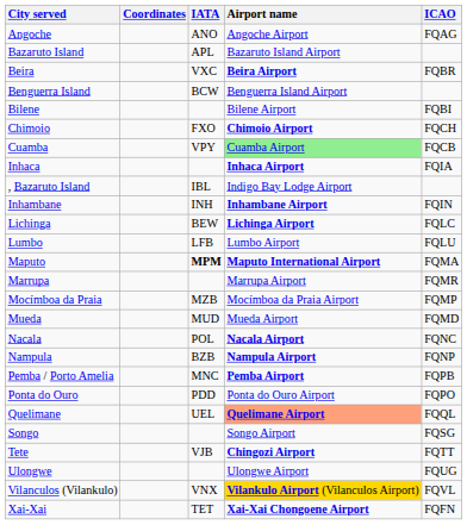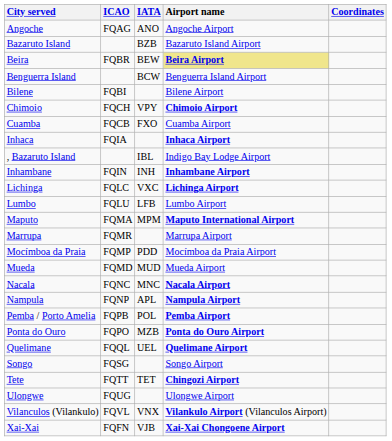 <table class="wikitable sortable">
 <tr valign=baseline>
 <th style="text-align:left;"><a href='#'>City served</a></th>
-<th style="text-align:left;"><a href='#'>Coordinates</a></th>
+<th style="text-align:left;"><a href='#'>ICAO</a></th>
 <th style="text-align:left;"><a href='#'>IATA</a></th>
 <th style="text-align:left;">Airport name</th>
-<th style="text-align:left;"><a href='#'>ICAO</a></th>
+<th style="text-align:left;"><a href='#'>Coordinates</a></th>
 </tr>
 <tr valign=top>
 <td><a href='#'>Angoche</a></td>
-<td><small></small></td>
+<td>FQAG</td>
 <td>ANO</td>
 <td><a href='#'>Angoche Airport</a></td>
-<td>FQAG</td>
+<td><small></small></td>
 </tr>
 <tr valign=top>
 <td><a href='#'>Bazaruto Island</a></td>
+<td></td>
+<td>BZB</td>
+<td><a href='#'>Bazaruto Island Airport</a></td>
 <td><small></small></td>
-<td>APL</td>
-<td><a href='#'>Bazaruto Island Airport</a></td>
-<td></td>
 </tr>
 <tr valign=top>
 <td><a href='#'>Beira</a></td>
+<td>FQBR</td>
+<td>BEW</td>
+<td style="background: khaki;"><strong><a href='#'>Beira Airport</a></strong></td>
 <td><small></small></td>
-<td>VXC</td>
-<td><strong><a href='#'>Beira Airport</a></strong></td>
-<td>FQBR</td>
 </tr>
 <tr valign=top>
 <td><a href='#'>Benguerra Island</a></td>
-<td><small></small></td>
+<td></td>
 <td>BCW</td>
 <td><a href='#'>Benguerra Island Airport</a></td>
-<td></td>
+<td><small></small></td>
 </tr>
 <tr valign=top>
 <td><a href='#'>Bilene</a></td>
-<td><small></small></td>
+<td>FQBI</td>
 <td></td>
 <td><a href='#'>Bilene Airport</a></td>
-<td>FQBI</td>
+<td><small></small></td>
 </tr>
 <tr valign=top>
 <td><a href='#'>Chimoio</a></td>
+<td>FQCH</td>
+<td>VPY</td>
+<td><strong><a href='#'>Chimoio Airport</a></strong></td>
 <td><small></small></td>
-<td>FXO</td>
-<td><strong><a href='#'>Chimoio Airport</a></strong></td>
-<td>FQCH</td>
 </tr>
 <tr valign=top>
 <td><a href='#'>Cuamba</a></td>
+<td>FQCB</td>
+<td>FXO</td>
+<td><a href='#'>Cuamba Airport</a></td>
 <td><small></small></td>
-<td>VPY</td>
-<td style="background: lightgreen;"><a href='#'>Cuamba Airport</a></td>
-<td>FQCB</td>
 </tr>
 <tr valign=top>
 <td><a href='#'>Inhaca</a></td>
-<td><small></small></td>
+<td>FQIA</td>
 <td></td>
 <td><strong><a href='#'>Inhaca Airport</a></strong></td>
-<td>FQIA</td>
+<td><small></small></td>
 </tr>
 <tr valign=top>
 <td>, <a href='#'>Bazaruto Island</a></td>
-<td><small></small></td>
+<td></td>
 <td>IBL</td>
 <td><a href='#'>Indigo Bay Lodge Airport</a></td>
-<td></td>
+<td><small></small></td>
 </tr>
 <tr valign=top>
 <td><a href='#'>Inhambane</a></td>
-<td><small></small></td>
+<td>FQIN</td>
 <td>INH</td>
 <td><strong><a href='#'>Inhambane Airport</a></strong></td>
-<td>FQIN</td>
+<td><small></small></td>
 </tr>
 <tr valign=top>
 <td><a href='#'>Lichinga</a></td>
+<td>FQLC</td>
+<td>VXC</td>
+<td><strong><a href='#'>Lichinga Airport</a></strong></td>
 <td><small></small></td>
-<td>BEW</td>
-<td><strong><a href='#'>Lichinga Airport</a></strong></td>
-<td>FQLC</td>
 </tr>
 <tr valign=top>
 <td><a href='#'>Lumbo</a></td>
-<td><small></small></td>
+<td>FQLU</td>
 <td>LFB</td>
 <td><a href='#'>Lumbo Airport</a></td>
-<td>FQLU</td>
+<td><small></small></td>
 </tr>
 <tr valign=top>
 <td><a href='#'>Maputo</a></td>
+<td>FQMA</td>
+<td>MPM</td>
+<td><strong><a href='#'>Maputo International Airport</a></strong></td>
 <td><small></small></td>
-<td><strong>MPM</strong></td>
-<td><strong><a href='#'>Maputo International Airport</a></strong></td>
-<td>FQMA</td>
 </tr>
 <tr valign=top>
 <td><a href='#'>Marrupa</a></td>
-<td><small></small></td>
+<td>FQMR</td>
 <td></td>
 <td><a href='#'>Marrupa Airport</a></td>
-<td>FQMR</td>
+<td><small></small></td>
 </tr>
 <tr valign=top>
 <td><a href='#'>Mocímboa da Praia</a></td>
+<td>FQMP</td>
+<td>PDD</td>
+<td><a href='#'>Mocímboa da Praia Airport</a></td>
 <td><small></small></td>
-<td>MZB</td>
-<td><a href='#'>Mocímboa da Praia Airport</a></td>
-<td>FQMP</td>
 </tr>
 <tr valign=top>
 <td><a href='#'>Mueda</a></td>
-<td><small></small></td>
+<td>FQMD</td>
 <td>MUD</td>
 <td><a href='#'>Mueda Airport</a></td>
-<td>FQMD</td>
+<td><small></small></td>
 </tr>
 <tr valign=top>
 <td><a href='#'>Nacala</a></td>
+<td>FQNC</td>
+<td>MNC</td>
+<td><strong><a href='#'>Nacala Airport</a></strong></td>
 <td><small></small></td>
-<td>POL</td>
-<td><strong><a href='#'>Nacala Airport</a></strong></td>
-<td>FQNC</td>
 </tr>
 <tr valign=top>
 <td><a href='#'>Nampula</a></td>
+<td>FQNP</td>
+<td>APL</td>
+<td><strong><a href='#'>Nampula Airport</a></strong></td>
 <td><small></small></td>
-<td>BZB</td>
-<td><strong><a href='#'>Nampula Airport</a></strong></td>
-<td>FQNP</td>
 </tr>
 <tr valign=top>
 <td><a href='#'>Pemba</a> / <a href='#'>Porto Amelia</a></td>
+<td>FQPB</td>
+<td>POL</td>
+<td><strong><a href='#'>Pemba Airport</a></strong></td>
 <td><small></small></td>
-<td>MNC</td>
-<td><strong><a href='#'>Pemba Airport</a></strong></td>
-<td>FQPB</td>
 </tr>
 <tr valign=top>
 <td><a href='#'>Ponta do Ouro</a></td>
+<td>FQPO</td>
+<td>MZB</td>
+<td><strong><a href='#'>Ponta do Ouro Airport</a></strong></td>
 <td><small></small></td>
-<td>PDD</td>
-<td><a href='#'>Ponta do Ouro Airport</a></td>
-<td>FQPO</td>
 </tr>
 <tr valign=top>
 <td><a href='#'>Quelimane</a></td>
+<td>FQQL</td>
+<td>UEL</td>
+<td><strong><a href='#'>Quelimane Airport</a></strong></td>
 <td><small></small></td>
-<td>UEL</td>
-<td style="background: lightsalmon;"><strong><a href='#'>Quelimane Airport</a></strong></td>
-<td>FQQL</td>
 </tr>
 <tr valign=top>
 <td><a href='#'>Songo</a></td>
-<td><small></small></td>
+<td>FQSG</td>
 <td></td>
 <td><a href='#'>Songo Airport</a></td>
-<td>FQSG</td>
+<td><small></small></td>
 </tr>
 <tr valign=top>
 <td><a href='#'>Tete</a></td>
+<td>FQTT</td>
+<td>TET</td>
+<td><strong><a href='#'>Chingozi Airport</a></strong></td>
 <td><small></small></td>
-<td>VJB</td>
-<td><strong><a href='#'>Chingozi Airport</a></strong></td>
-<td>FQTT</td>
 </tr>
 <tr valign=top>
 <td><a href='#'>Ulongwe</a></td>
-<td><small></small></td>
+<td>FQUG</td>
 <td></td>
 <td><a href='#'>Ulongwe Airport</a></td>
-<td>FQUG</td>
+<td><small></small></td>
 </tr>
 <tr valign=top>
 <td><a href='#'>Vilanculos</a> (Vilankulo)</td>
+<td>FQVL</td>
+<td>VNX</td>
+<td><strong><a href='#'>Vilankulo Airport</a></strong> (Vilanculos Airport)</td>
 <td><small></small></td>
-<td>VNX</td>
-<td style="background: gold;"><strong><a href='#'>Vilankulo Airport</a></strong> (Vilanculos Airport)</td>
-<td>FQVL</td>
 </tr>
 <tr valign=top>
 <td><a href='#'>Xai-Xai</a></td>
+<td>FQFN</td>
+<td>VJB</td>
+<td><strong><a href='#'>Xai-Xai Chongoene Airport</a></strong></td>
 <td><small></small></td>
-<td>TET</td>
-<td><strong><a href='#'>Xai-Xai Chongoene Airport</a></strong></td>
-<td>FQFN</td>
 </tr>
 </table>
